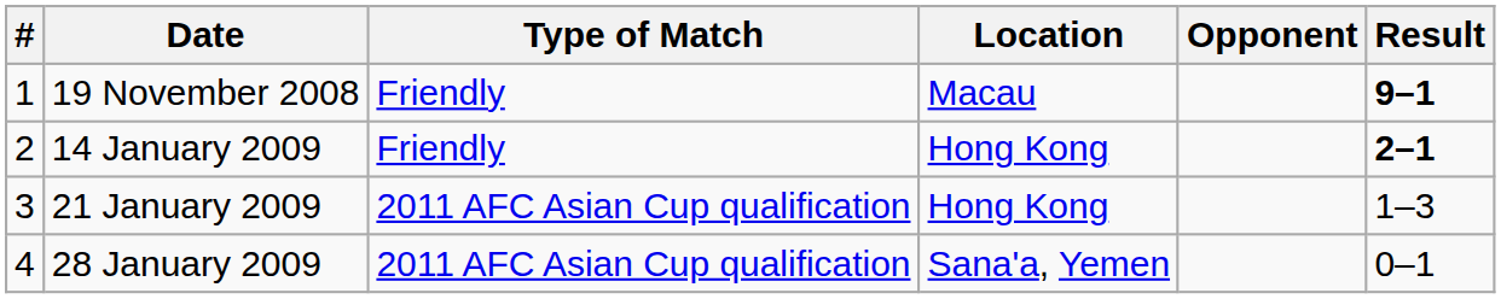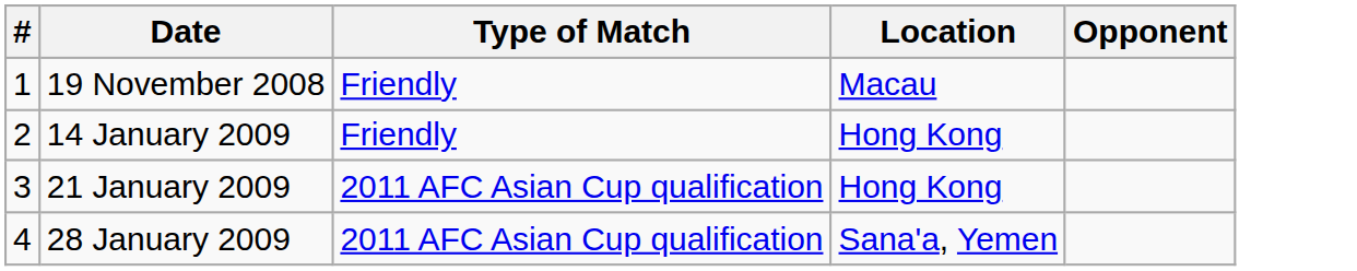 <table cellspacing=0 style=font-size:90% class="wikitable">
 <tr>
 <th>#</th>
 <th>Date</th>
 <th>Type of Match</th>
 <th>Location</th>
 <th>Opponent</th>
-<th>Result</th>
 </tr>
 <tr>
 <td>1</td>
 <td>19 November 2008</td>
 <td><a href='#'>Friendly</a></td>
 <td><a href='#'>Macau</a></td>
 <td></td>
-<td><strong>9–1</strong></td>
 </tr>
 <tr>
 <td>2</td>
 <td>14 January 2009</td>
 <td><a href='#'>Friendly</a></td>
 <td><a href='#'>Hong Kong</a></td>
 <td></td>
-<td><strong>2–1</strong></td>
 </tr>
 <tr>
 <td>3</td>
 <td>21 January 2009</td>
 <td><a href='#'>2011 AFC Asian Cup qualification</a></td>
 <td><a href='#'>Hong Kong</a></td>
 <td></td>
-<td>1–3</td>
 </tr>
 <tr>
 <td>4</td>
 <td>28 January 2009</td>
 <td><a href='#'>2011 AFC Asian Cup qualification</a></td>
 <td><a href='#'>Sana'a</a>, <a href='#'>Yemen</a></td>
 <td></td>
-<td>0–1</td>
 </tr>
 </table>
